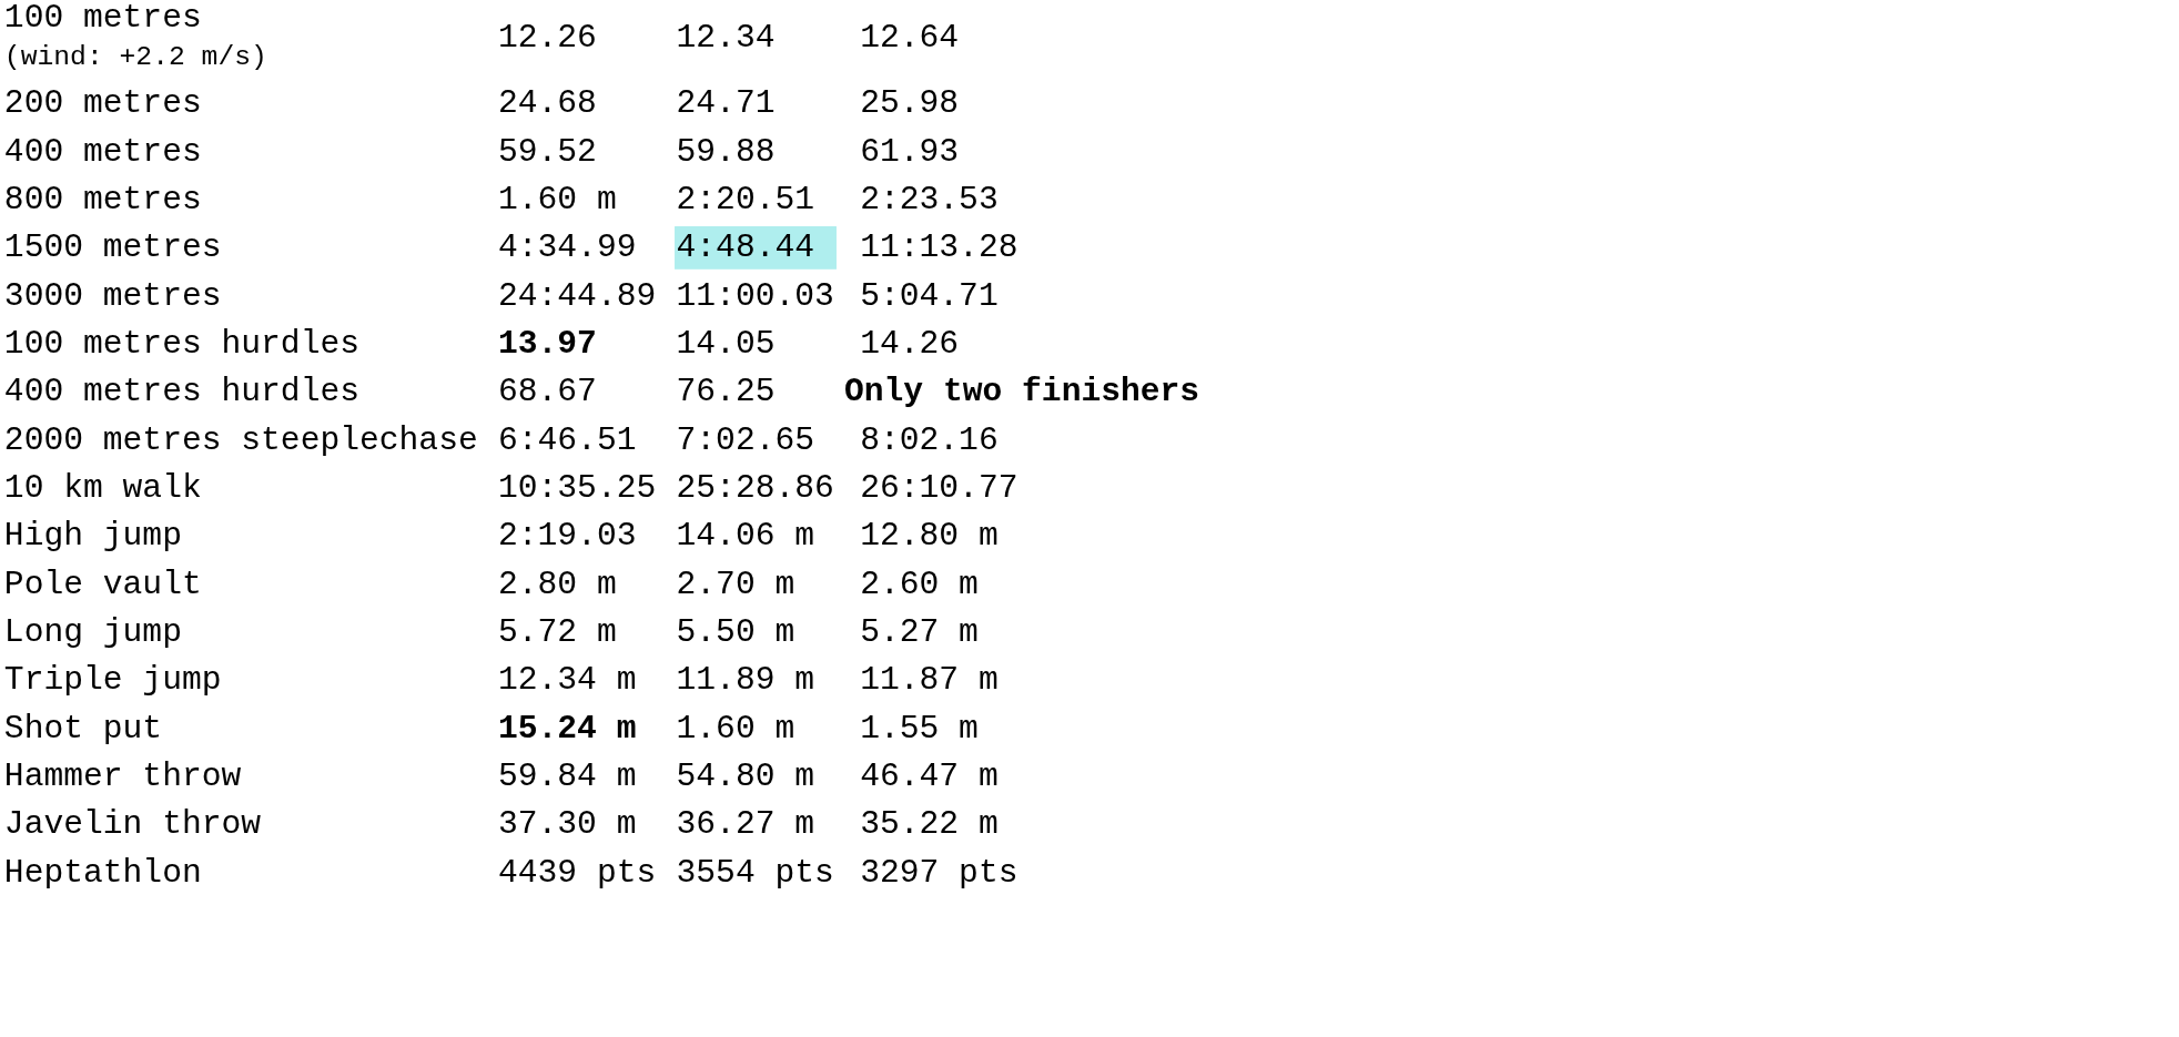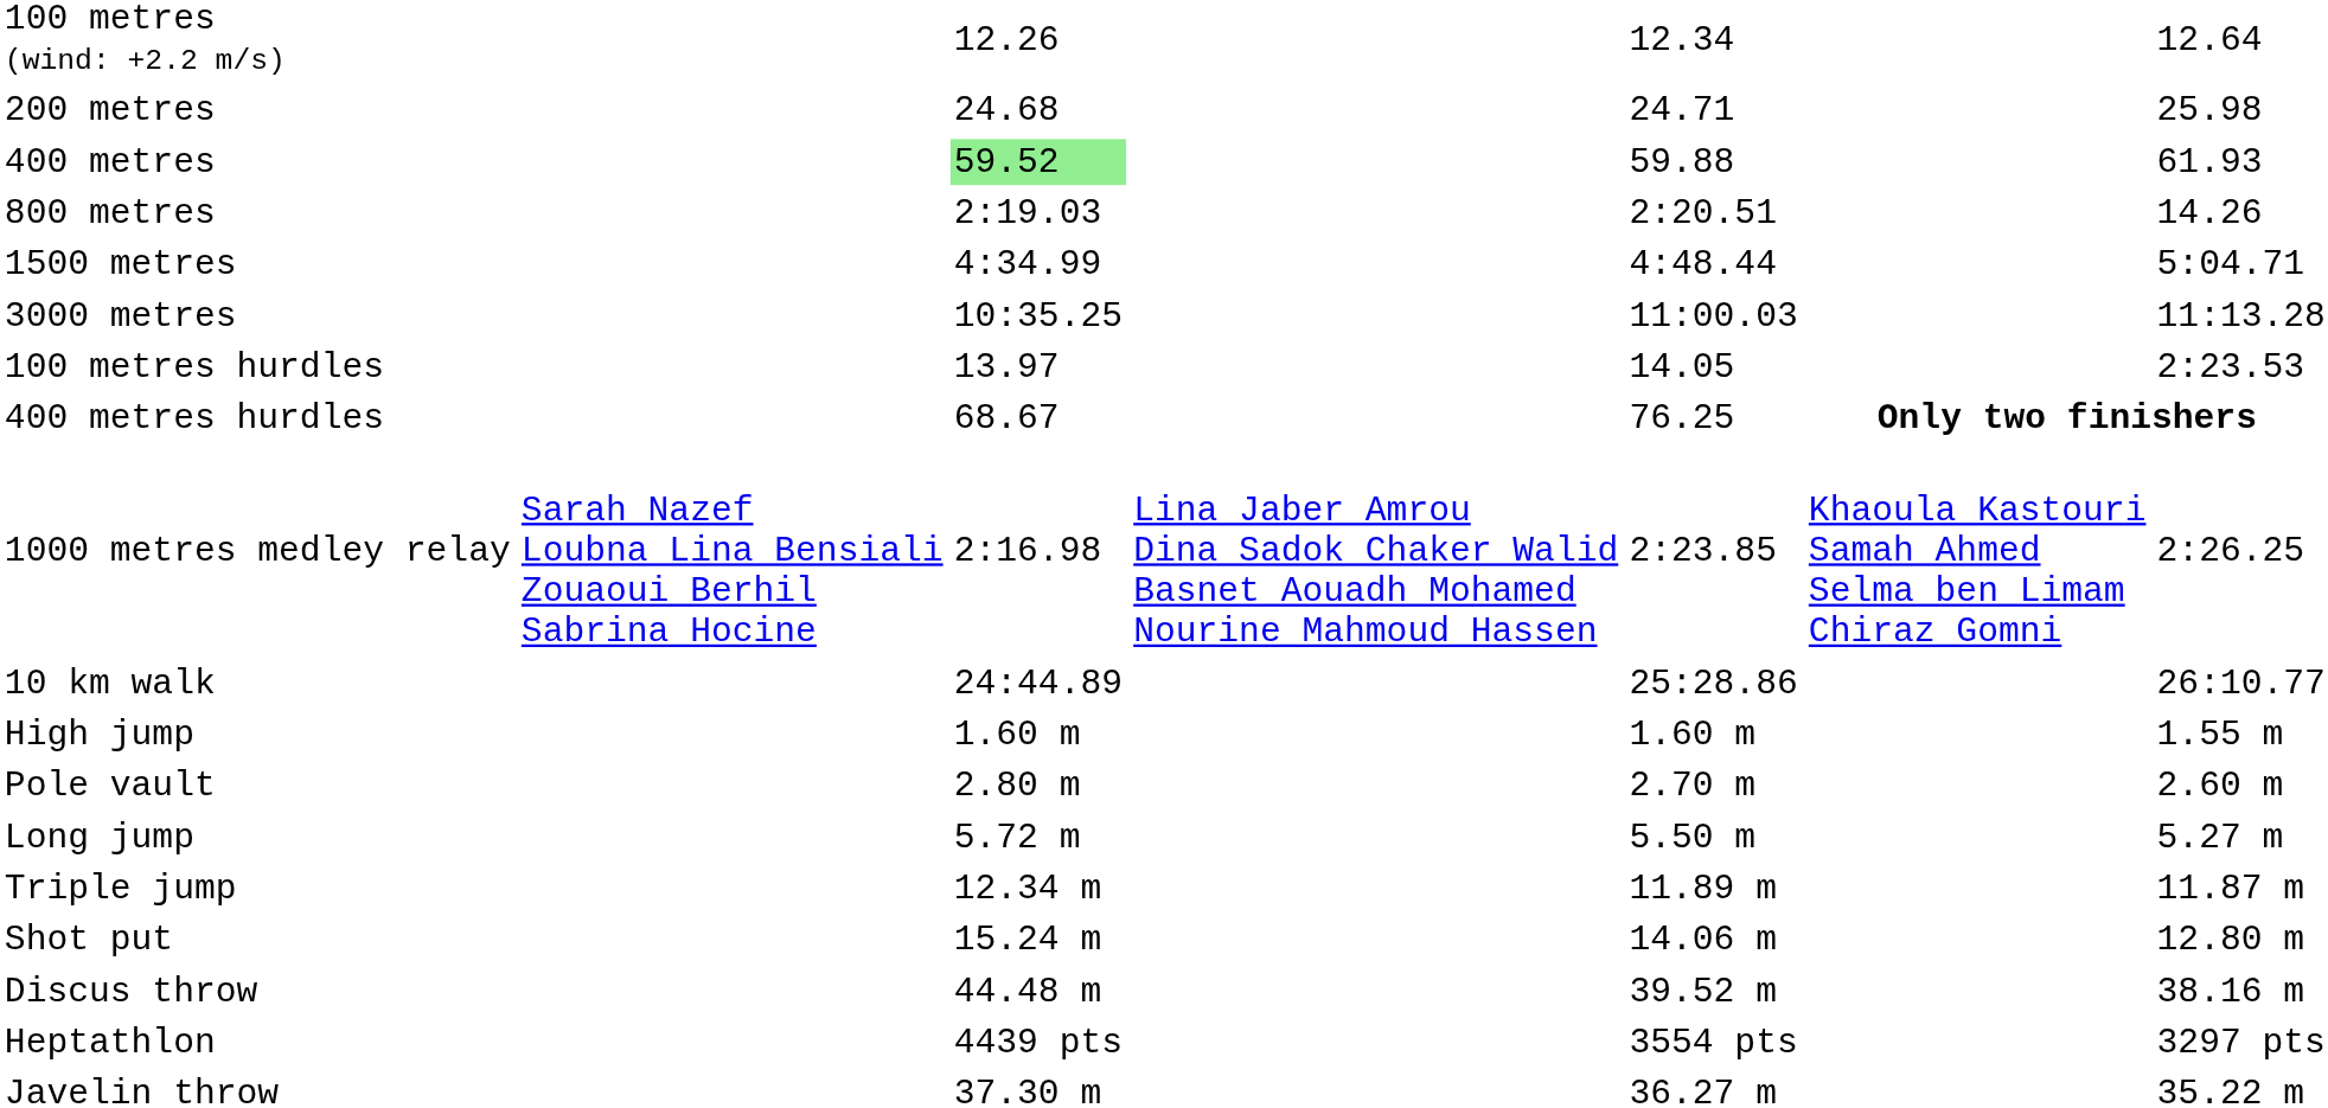 <table>
 <tr>
 <td>100 metres<br><small>(wind: +2.2 m/s)</small></td>
 <td></td>
 <td>12.26</td>
 <td></td>
 <td>12.34</td>
 <td></td>
 <td>12.64</td>
 </tr>
 <tr>
 <td>200 metres</td>
 <td></td>
 <td>24.68</td>
 <td></td>
 <td>24.71</td>
 <td></td>
 <td>25.98</td>
 </tr>
 <tr>
 <td>400 metres</td>
 <td></td>
-<td>59.52</td>
+<td style="background: lightgreen;">59.52</td>
 <td></td>
 <td>59.88</td>
 <td></td>
 <td>61.93</td>
 </tr>
 <tr>
 <td>800 metres</td>
 <td></td>
-<td>1.60 m</td>
+<td>2:19.03</td>
 <td></td>
 <td>2:20.51</td>
 <td></td>
-<td>2:23.53</td>
+<td>14.26</td>
 </tr>
 <tr>
 <td>1500 metres</td>
 <td></td>
 <td>4:34.99</td>
 <td></td>
-<td style="background: paleturquoise;">4:48.44</td>
+<td>4:48.44</td>
+<td></td>
+<td>5:04.71</td>
+</tr>
+<tr>
+<td>3000 metres</td>
+<td></td>
+<td>10:35.25</td>
+<td></td>
+<td>11:00.03</td>
 <td></td>
 <td>11:13.28</td>
 </tr>
 <tr>
-<td>3000 metres</td>
-<td></td>
-<td>24:44.89 </td>
-<td></td>
-<td>11:00.03</td>
-<td></td>
-<td>5:04.71</td>
-</tr>
-<tr>
 <td>100 metres hurdles</td>
 <td></td>
-<td><strong>13.97</strong></td>
+<td>13.97</td>
 <td></td>
 <td>14.05</td>
 <td></td>
-<td>14.26</td>
+<td>2:23.53</td>
 </tr>
 <tr>
 <td>400 metres hurdles</td>
 <td></td>
 <td>68.67</td>
 <td></td>
 <td>76.25</td>
 <th colspan=2>Only two finishers</th>
 </tr>
 <tr>
-<td>2000 metres steeplechase</td>
-<td></td>
-<td>6:46.51 </td>
-<td></td>
-<td>7:02.65</td>
-<td></td>
-<td>8:02.16</td>
+<td>1000 metres medley relay</td>
+<td><br><a href='#'>Sarah Nazef</a><br><a href='#'>Loubna Lina Bensiali</a><br><a href='#'>Zouaoui Berhil</a><br><a href='#'>Sabrina Hocine</a></td>
+<td>2:16.98</td>
+<td><br><a href='#'>Lina Jaber Amrou</a><br><a href='#'>Dina Sadok Chaker Walid</a><br><a href='#'>Basnet Aouadh Mohamed</a><br><a href='#'>Nourine Mahmoud Hassen</a></td>
+<td>2:23.85</td>
+<td><br><a href='#'>Khaoula Kastouri</a><br><a href='#'>Samah Ahmed</a><br><a href='#'>Selma ben Limam</a><br><a href='#'>Chiraz Gomni</a></td>
+<td>2:26.25</td>
 </tr>
 <tr>
 <td>10 km walk</td>
 <td></td>
-<td>10:35.25</td>
+<td>24:44.89 </td>
 <td></td>
 <td>25:28.86</td>
 <td></td>
 <td>26:10.77</td>
 </tr>
 <tr>
 <td>High jump</td>
 <td></td>
-<td>2:19.03</td>
+<td>1.60 m</td>
 <td></td>
-<td>14.06 m</td>
+<td>1.60 m</td>
 <td></td>
-<td>12.80 m</td>
+<td>1.55 m</td>
 </tr>
 <tr>
 <td>Pole vault</td>
 <td></td>
 <td>2.80 m</td>
 <td></td>
 <td>2.70 m</td>
 <td></td>
 <td>2.60 m</td>
 </tr>
 <tr>
 <td>Long jump</td>
 <td></td>
 <td>5.72 m </td>
 <td></td>
 <td>5.50 m</td>
 <td></td>
 <td>5.27 m</td>
 </tr>
 <tr>
 <td>Triple jump</td>
 <td></td>
 <td>12.34 m</td>
 <td></td>
 <td>11.89 m</td>
 <td></td>
 <td>11.87 m</td>
 </tr>
 <tr>
 <td>Shot put</td>
 <td></td>
-<td><strong>15.24 m </strong></td>
+<td>15.24 m </td>
 <td></td>
-<td>1.60 m</td>
+<td>14.06 m</td>
 <td></td>
-<td>1.55 m</td>
+<td>12.80 m</td>
 </tr>
 <tr>
-<td>Hammer throw</td>
+<td>Discus throw</td>
 <td></td>
-<td>59.84 m </td>
+<td>44.48 m </td>
 <td></td>
-<td>54.80 m</td>
+<td>39.52 m</td>
 <td></td>
-<td>46.47 m</td>
+<td>38.16 m</td>
+</tr>
+<tr>
+<td>Heptathlon</td>
+<td></td>
+<td>4439 pts </td>
+<td></td>
+<td>3554 pts</td>
+<td></td>
+<td>3297 pts</td>
 </tr>
 <tr>
 <td>Javelin throw</td>
 <td></td>
 <td>37.30 m</td>
 <td></td>
 <td>36.27 m</td>
 <td></td>
 <td>35.22 m</td>
 </tr>
-<tr>
-<td>Heptathlon</td>
-<td></td>
-<td>4439 pts </td>
-<td></td>
-<td>3554 pts</td>
-<td></td>
-<td>3297 pts</td>
-</tr>
 </table>
